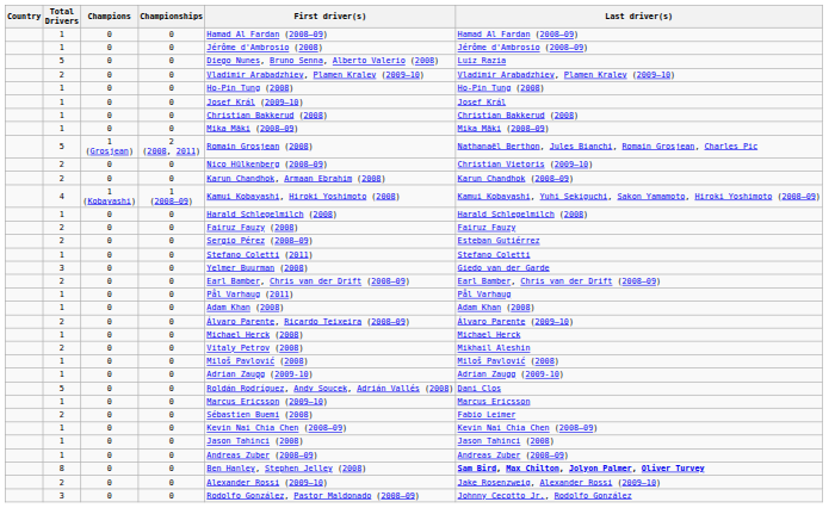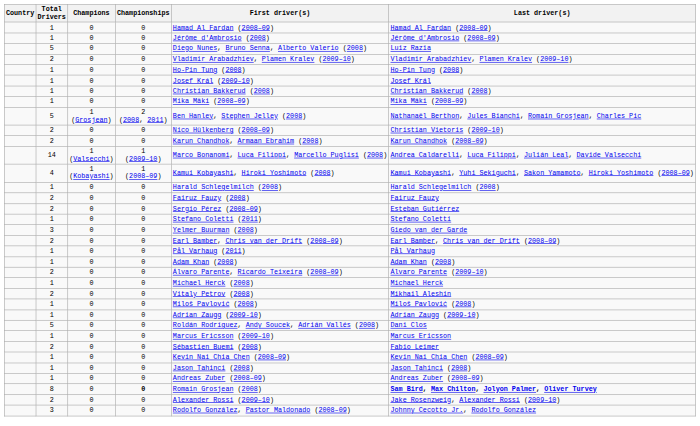 <table class="wikitable sortable" style="font-size: 85%; text-align:center">
 <tr>
 <th>Country</th>
 <th>Total<br>Drivers</th>
 <th>Champions</th>
 <th>Championships</th>
 <th>First driver(s)</th>
 <th>Last driver(s)</th>
 </tr>
 <tr>
 <td align=left></td>
 <td>1</td>
 <td>0</td>
 <td>0</td>
 <td align=left><a href='#'>Hamad Al Fardan</a> (<a href='#'>2008–09</a>)</td>
 <td align=left><a href='#'>Hamad Al Fardan</a> (<a href='#'>2008–09</a>)</td>
 </tr>
 <tr>
 <td align=left></td>
 <td>1</td>
 <td>0</td>
 <td>0</td>
 <td align=left><a href='#'>Jérôme d'Ambrosio</a> (<a href='#'>2008</a>)</td>
 <td align=left><a href='#'>Jérôme d'Ambrosio</a> (<a href='#'>2008–09</a>)</td>
 </tr>
 <tr>
 <td align=left></td>
 <td>5</td>
 <td>0</td>
 <td>0</td>
 <td align=left><a href='#'>Diego Nunes</a>, <a href='#'>Bruno Senna</a>, <a href='#'>Alberto Valerio</a> (<a href='#'>2008</a>)</td>
 <td align=left><a href='#'>Luiz Razia</a></td>
 </tr>
 <tr>
 <td align=left></td>
 <td>2</td>
 <td>0</td>
 <td>0</td>
 <td align=left><a href='#'>Vladimir Arabadzhiev</a>, <a href='#'>Plamen Kralev</a> (<a href='#'>2009–10</a>)</td>
 <td align=left><a href='#'>Vladimir Arabadzhiev</a>, <a href='#'>Plamen Kralev</a> (<a href='#'>2009–10</a>)</td>
 </tr>
 <tr>
 <td align=left></td>
 <td>1</td>
 <td>0</td>
 <td>0</td>
 <td align=left><a href='#'>Ho-Pin Tung</a> (<a href='#'>2008</a>)</td>
 <td align=left><a href='#'>Ho-Pin Tung</a> (<a href='#'>2008</a>)</td>
 </tr>
 <tr>
 <td align=left></td>
 <td>1</td>
 <td>0</td>
 <td>0</td>
 <td align=left><a href='#'>Josef Král</a> (<a href='#'>2009–10</a>)</td>
 <td align=left><a href='#'>Josef Král</a></td>
 </tr>
 <tr>
 <td align=left></td>
 <td>1</td>
 <td>0</td>
 <td>0</td>
 <td align=left><a href='#'>Christian Bakkerud</a> (<a href='#'>2008</a>)</td>
 <td align=left><a href='#'>Christian Bakkerud</a> (<a href='#'>2008</a>)</td>
 </tr>
 <tr>
 <td align=left></td>
 <td>1</td>
 <td>0</td>
 <td>0</td>
 <td align=left><a href='#'>Mika Mäki</a> (<a href='#'>2008–09</a>)</td>
 <td align=left><a href='#'>Mika Mäki</a> (<a href='#'>2008–09</a>)</td>
 </tr>
 <tr>
 <td align=left></td>
 <td>5</td>
 <td>1<br>(<a href='#'>Grosjean</a>)</td>
 <td>2<br>(<a href='#'>2008</a>, <a href='#'>2011</a>)</td>
-<td align=left><a href='#'>Romain Grosjean</a> (<a href='#'>2008</a>)</td>
+<td align=left><a href='#'>Ben Hanley</a>, <a href='#'>Stephen Jelley</a> (<a href='#'>2008</a>)</td>
 <td align=left><a href='#'>Nathanaël Berthon</a>, <a href='#'>Jules Bianchi</a>, <a href='#'>Romain Grosjean</a>, <a href='#'>Charles Pic</a></td>
 </tr>
 <tr>
 <td align=left></td>
 <td>2</td>
 <td>0</td>
 <td>0</td>
 <td align=left><a href='#'>Nico Hülkenberg</a> (<a href='#'>2008–09</a>)</td>
 <td align=left><a href='#'>Christian Vietoris</a> (<a href='#'>2009–10</a>)</td>
 </tr>
 <tr>
 <td align=left></td>
 <td>2</td>
 <td>0</td>
 <td>0</td>
 <td align=left><a href='#'>Karun Chandhok</a>, <a href='#'>Armaan Ebrahim</a> (<a href='#'>2008</a>)</td>
 <td align=left><a href='#'>Karun Chandhok</a> (<a href='#'>2008–09</a>)</td>
+</tr>
+<tr>
+<td align=left></td>
+<td>14</td>
+<td>1<br>(<a href='#'>Valsecchi</a>)</td>
+<td>1<br>(<a href='#'>2009–10</a>)</td>
+<td align=left><a href='#'>Marco Bonanomi</a>, <a href='#'>Luca Filippi</a>, <a href='#'>Marcello Puglisi</a> (<a href='#'>2008</a>)</td>
+<td align=left><a href='#'>Andrea Caldarelli</a>, <a href='#'>Luca Filippi</a>, <a href='#'>Julián Leal</a>, <a href='#'>Davide Valsecchi</a></td>
 </tr>
 <tr>
 <td align=left></td>
 <td>4</td>
 <td>1<br>(<a href='#'>Kobayashi</a>)</td>
 <td>1<br>(<a href='#'>2008–09</a>)</td>
 <td align=left><a href='#'>Kamui Kobayashi</a>, <a href='#'>Hiroki Yoshimoto</a> (<a href='#'>2008</a>)</td>
 <td align=left><a href='#'>Kamui Kobayashi</a>, <a href='#'>Yuhi Sekiguchi</a>, <a href='#'>Sakon Yamamoto</a>, <a href='#'>Hiroki Yoshimoto</a> (<a href='#'>2008–09</a>)</td>
 </tr>
 <tr>
 <td align=left></td>
 <td>1</td>
 <td>0</td>
 <td>0</td>
 <td align=left><a href='#'>Harald Schlegelmilch</a> (<a href='#'>2008</a>)</td>
 <td align=left><a href='#'>Harald Schlegelmilch</a> (<a href='#'>2008</a>)</td>
 </tr>
 <tr>
 <td align=left></td>
 <td>2</td>
 <td>0</td>
 <td>0</td>
 <td align=left><a href='#'>Fairuz Fauzy</a> (<a href='#'>2008</a>)</td>
 <td align=left><a href='#'>Fairuz Fauzy</a></td>
 </tr>
 <tr>
 <td align=left></td>
 <td>2</td>
 <td>0</td>
 <td>0</td>
 <td align=left><a href='#'>Sergio Pérez</a> (<a href='#'>2008–09</a>)</td>
 <td align=left><a href='#'>Esteban Gutiérrez</a></td>
 </tr>
 <tr>
 <td align=left></td>
 <td>1</td>
 <td>0</td>
 <td>0</td>
 <td align=left><a href='#'>Stefano Coletti</a> (<a href='#'>2011</a>)</td>
 <td align=left><a href='#'>Stefano Coletti</a></td>
 </tr>
 <tr>
 <td align=left></td>
 <td>3</td>
 <td>0</td>
 <td>0</td>
 <td align=left><a href='#'>Yelmer Buurman</a> (<a href='#'>2008</a>)</td>
 <td align=left><a href='#'>Giedo van der Garde</a></td>
 </tr>
 <tr>
 <td align=left></td>
 <td>2</td>
 <td>0</td>
 <td>0</td>
 <td align=left><a href='#'>Earl Bamber</a>, <a href='#'>Chris van der Drift</a> (<a href='#'>2008–09</a>)</td>
 <td align=left><a href='#'>Earl Bamber</a>, <a href='#'>Chris van der Drift</a> (<a href='#'>2008–09</a>)</td>
 </tr>
 <tr>
 <td align=left></td>
 <td>1</td>
 <td>0</td>
 <td>0</td>
 <td align=left><a href='#'>Pål Varhaug</a> (<a href='#'>2011</a>)</td>
 <td align=left><a href='#'>Pål Varhaug</a></td>
 </tr>
 <tr>
 <td align=left></td>
 <td>1</td>
 <td>0</td>
 <td>0</td>
 <td align=left><a href='#'>Adam Khan</a> (<a href='#'>2008</a>)</td>
 <td align=left><a href='#'>Adam Khan</a> (<a href='#'>2008</a>)</td>
 </tr>
 <tr>
 <td align=left></td>
 <td>2</td>
 <td>0</td>
 <td>0</td>
 <td align=left><a href='#'>Álvaro Parente</a>, <a href='#'>Ricardo Teixeira</a> (<a href='#'>2008–09</a>)</td>
 <td align=left><a href='#'>Álvaro Parente</a> (<a href='#'>2009–10</a>)</td>
 </tr>
 <tr>
 <td align=left></td>
 <td>1</td>
 <td>0</td>
 <td>0</td>
 <td align=left><a href='#'>Michael Herck</a> (<a href='#'>2008</a>)</td>
 <td align=left><a href='#'>Michael Herck</a></td>
 </tr>
 <tr>
 <td align=left></td>
 <td>2</td>
 <td>0</td>
 <td>0</td>
 <td align=left><a href='#'>Vitaly Petrov</a> (<a href='#'>2008</a>)</td>
 <td align=left><a href='#'>Mikhail Aleshin</a></td>
 </tr>
 <tr>
 <td align=left></td>
 <td>1</td>
 <td>0</td>
 <td>0</td>
 <td align=left><a href='#'>Miloš Pavlović</a> (<a href='#'>2008</a>)</td>
 <td align=left><a href='#'>Miloš Pavlović</a> (<a href='#'>2008</a>)</td>
 </tr>
 <tr>
 <td align=left></td>
 <td>1</td>
 <td>0</td>
 <td>0</td>
 <td align=left><a href='#'>Adrian Zaugg</a> (<a href='#'>2009-10</a>)</td>
 <td align=left><a href='#'>Adrian Zaugg</a> (<a href='#'>2009-10</a>)</td>
 </tr>
 <tr>
 <td align=left></td>
 <td>5</td>
 <td>0</td>
 <td>0</td>
 <td align=left><a href='#'>Roldán Rodríguez</a>, <a href='#'>Andy Soucek</a>, <a href='#'>Adrián Vallés</a> (<a href='#'>2008</a>)</td>
 <td align=left><a href='#'>Dani Clos</a></td>
 </tr>
 <tr>
 <td align=left></td>
 <td>1</td>
 <td>0</td>
 <td>0</td>
 <td align=left><a href='#'>Marcus Ericsson</a> (<a href='#'>2009–10</a>)</td>
 <td align=left><a href='#'>Marcus Ericsson</a></td>
 </tr>
 <tr>
 <td align=left></td>
 <td>2</td>
 <td>0</td>
 <td>0</td>
 <td align=left><a href='#'>Sébastien Buemi</a> (<a href='#'>2008</a>)</td>
 <td align=left><a href='#'>Fabio Leimer</a></td>
 </tr>
 <tr>
 <td align=left></td>
 <td>1</td>
 <td>0</td>
 <td>0</td>
 <td align=left><a href='#'>Kevin Nai Chia Chen</a> (<a href='#'>2008–09</a>)</td>
 <td align=left><a href='#'>Kevin Nai Chia Chen</a> (<a href='#'>2008–09</a>)</td>
 </tr>
 <tr>
 <td align=left></td>
 <td>1</td>
 <td>0</td>
 <td>0</td>
 <td align=left><a href='#'>Jason Tahinci</a> (<a href='#'>2008</a>)</td>
 <td align=left><a href='#'>Jason Tahinci</a> (<a href='#'>2008</a>)</td>
 </tr>
 <tr>
 <td align=left></td>
 <td>1</td>
 <td>0</td>
 <td>0</td>
 <td align=left><a href='#'>Andreas Zuber</a> (<a href='#'>2008–09</a>)</td>
 <td align=left><a href='#'>Andreas Zuber</a> (<a href='#'>2008–09</a>)</td>
 </tr>
 <tr>
 <td align=left></td>
 <td>8</td>
 <td>0</td>
-<td>0</td>
-<td align=left><a href='#'>Ben Hanley</a>, <a href='#'>Stephen Jelley</a> (<a href='#'>2008</a>)</td>
+<td><strong>0</strong></td>
+<td align=left><a href='#'>Romain Grosjean</a> (<a href='#'>2008</a>)</td>
 <td align=left><strong><a href='#'>Sam Bird</a>, <a href='#'>Max Chilton</a>, <a href='#'>Jolyon Palmer</a>, <a href='#'>Oliver Turvey</a></strong></td>
 </tr>
 <tr>
 <td align=left></td>
 <td>2</td>
 <td>0</td>
 <td>0</td>
 <td align=left><a href='#'>Alexander Rossi</a> (<a href='#'>2009–10</a>)</td>
 <td align=left><a href='#'>Jake Rosenzweig</a>, <a href='#'>Alexander Rossi</a> (<a href='#'>2009–10</a>)</td>
 </tr>
 <tr>
 <td align=left></td>
 <td>3</td>
 <td>0</td>
 <td>0</td>
 <td align=left><a href='#'>Rodolfo González</a>, <a href='#'>Pastor Maldonado</a> (<a href='#'>2008–09</a>)</td>
 <td align=left><a href='#'>Johnny Cecotto Jr.</a>, <a href='#'>Rodolfo González</a></td>
 </tr>
 </table>
